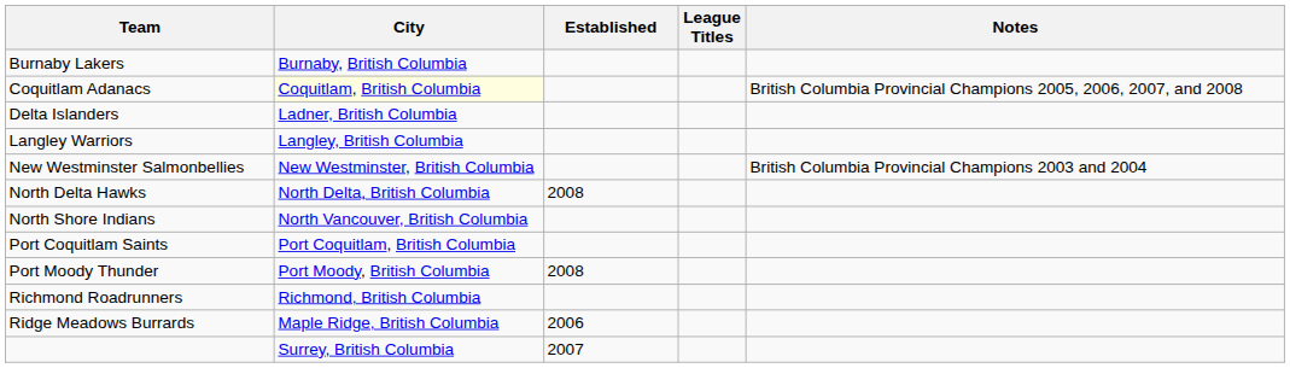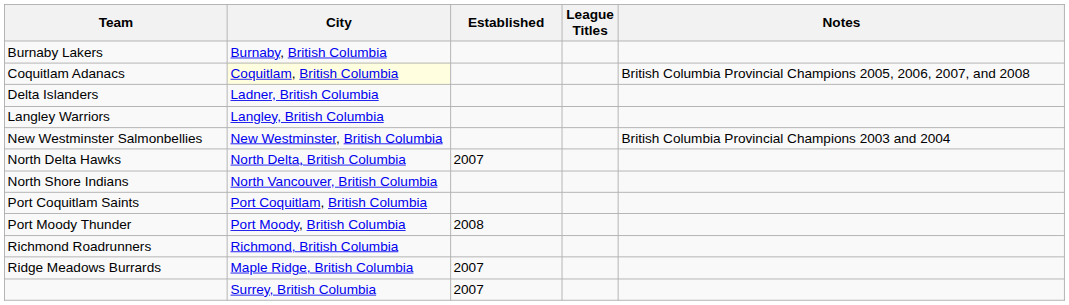 <table class="wikitable sortable">
 <tr>
 <th bgcolor="#DDDDFF" width="20%">Team</th>
 <th bgcolor="#DDDDFF" width="20%">City</th>
 <th bgcolor="#DDDDFF" width="10%">Established</th>
 <th bgcolor="#DDDDFF" width="5%">League Titles</th>
 <th bgcolor="#DDDDFF" width="40%" class="unsortable">Notes</th>
 </tr>
 <tr>
 <td>Burnaby Lakers</td>
 <td><a href='#'>Burnaby</a>, <a href='#'>British Columbia</a></td>
 <td> </td>
 <td></td>
 <td></td>
 </tr>
 <tr>
 <td>Coquitlam Adanacs</td>
 <td style="background: lightyellow;"><a href='#'>Coquitlam</a>, <a href='#'>British Columbia</a></td>
 <td> </td>
 <td></td>
 <td>British Columbia Provincial Champions 2005, 2006, 2007, and 2008</td>
 </tr>
 <tr>
 <td>Delta Islanders</td>
 <td><a href='#'>Ladner, British Columbia</a></td>
 <td> </td>
 <td></td>
 <td></td>
 </tr>
 <tr>
 <td>Langley Warriors</td>
 <td><a href='#'>Langley, British Columbia</a></td>
 <td> </td>
 <td></td>
 <td></td>
 </tr>
 <tr>
 <td>New Westminster Salmonbellies</td>
 <td><a href='#'>New Westminster</a>, <a href='#'>British Columbia</a></td>
 <td> </td>
 <td></td>
 <td>British Columbia Provincial Champions 2003 and 2004</td>
 </tr>
 <tr>
 <td>North Delta Hawks</td>
 <td><a href='#'>North Delta, British Columbia</a></td>
-<td>2008</td>
+<td>2007</td>
 <td> </td>
 <td></td>
 </tr>
 <tr>
 <td>North Shore Indians</td>
 <td><a href='#'>North Vancouver, British Columbia</a></td>
 <td> </td>
 <td></td>
 <td></td>
 </tr>
 <tr>
 <td>Port Coquitlam Saints</td>
 <td><a href='#'>Port Coquitlam</a>, <a href='#'>British Columbia</a></td>
 <td> </td>
 <td></td>
 <td></td>
 </tr>
 <tr>
 <td>Port Moody Thunder</td>
 <td><a href='#'>Port Moody</a>, <a href='#'>British Columbia</a></td>
 <td>2008</td>
 <td> </td>
 <td></td>
 </tr>
 <tr>
 <td>Richmond Roadrunners</td>
 <td><a href='#'>Richmond, British Columbia</a></td>
 <td> </td>
 <td></td>
 <td></td>
 </tr>
 <tr>
 <td>Ridge Meadows Burrards</td>
 <td><a href='#'>Maple Ridge, British Columbia</a></td>
-<td>2006</td>
+<td>2007</td>
 <td> </td>
 <td></td>
 </tr>
 <tr>
 <td></td>
 <td><a href='#'>Surrey, British Columbia</a></td>
 <td>2007</td>
 <td> </td>
 <td></td>
 </tr>
 </table>
